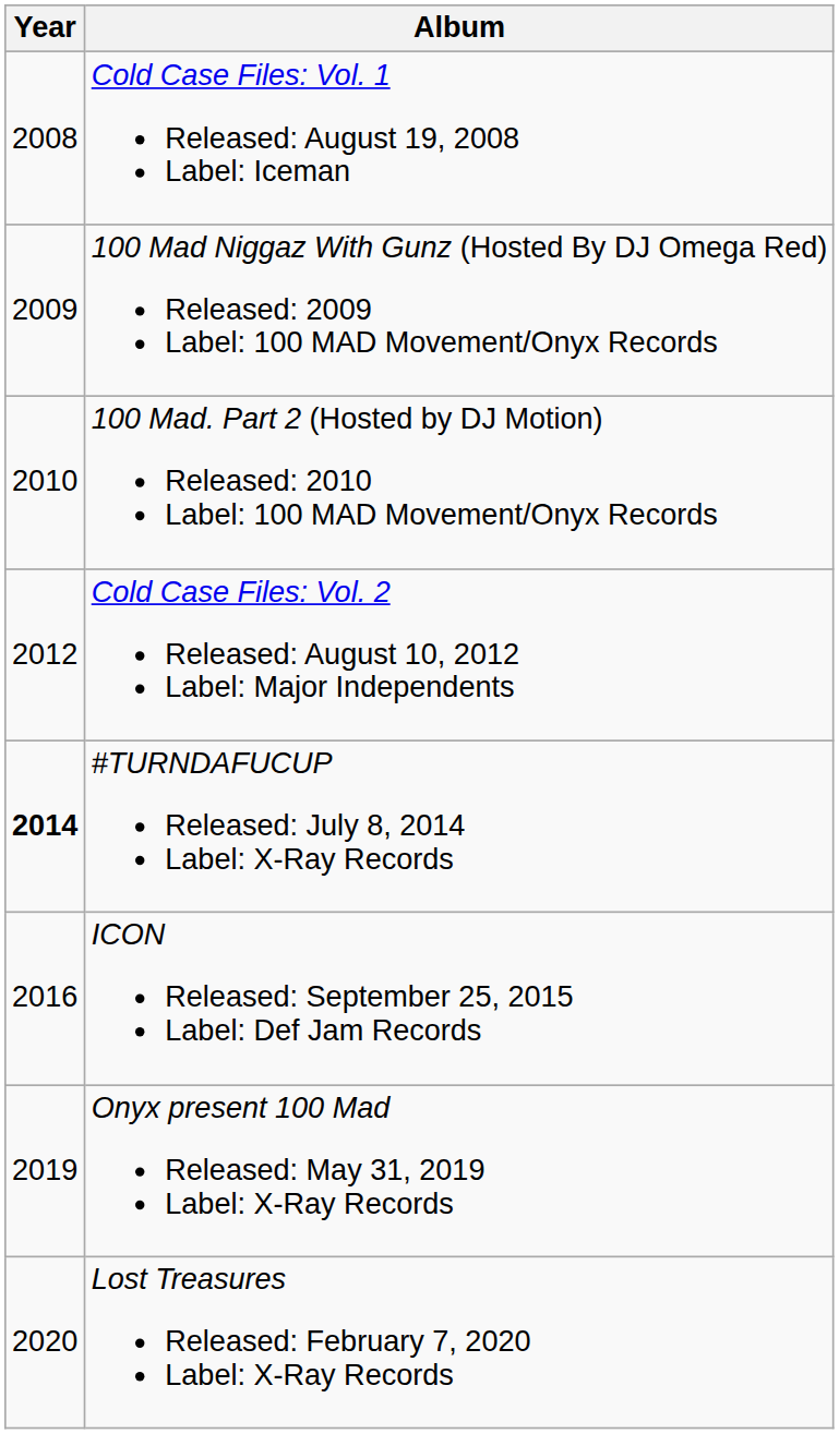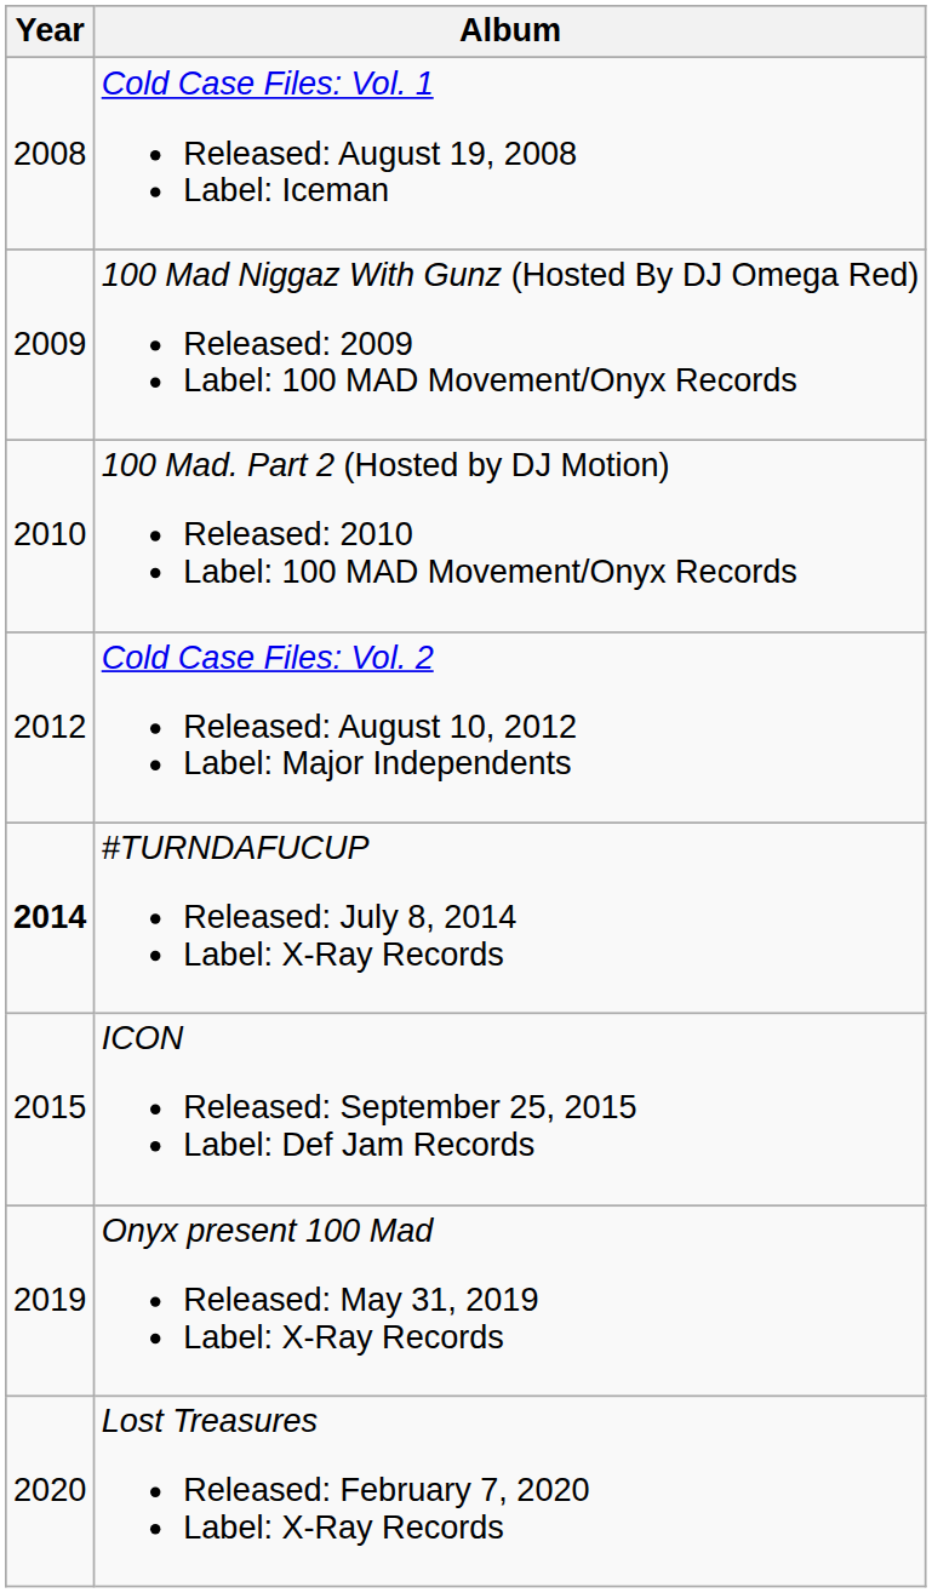 <table class="wikitable" style="text-align:center;">
 <tr>
 <th>Year</th>
 <th>Album</th>
 </tr>
 <tr>
 <td>2008</td>
 <td style="text-align:left;"><em><a href='#'>Cold Case Files: Vol. 1</a></em><br><ul><li>Released: August 19, 2008</li><li>Label: Iceman</li></ul></td>
 </tr>
 <tr>
 <td>2009</td>
 <td style="text-align:left;"><em>100 Mad Niggaz With Gunz</em> (Hosted By DJ Omega Red)<br><ul><li>Released: 2009</li><li>Label: 100 MAD Movement/Onyx Records</li></ul></td>
 </tr>
 <tr>
 <td>2010</td>
 <td style="text-align:left;"><em>100 Mad. Part 2</em> (Hosted by DJ Motion)<br><ul><li>Released: 2010</li><li>Label: 100 MAD Movement/Onyx Records</li></ul></td>
 </tr>
 <tr>
 <td>2012</td>
 <td style="text-align:left;"><em><a href='#'>Cold Case Files: Vol. 2</a></em><br><ul><li>Released: August 10, 2012</li><li>Label: Major Independents</li></ul></td>
 </tr>
 <tr>
 <td><strong>2014</strong></td>
 <td style="text-align:left;"><em>#TURNDAFUCUP</em><br><ul><li>Released: July 8, 2014</li><li>Label: X-Ray Records</li></ul></td>
 </tr>
 <tr>
-<td>2016</td>
+<td>2015</td>
 <td style="text-align:left;"><em>ICON</em><br><ul><li>Released: September 25, 2015</li><li>Label: Def Jam Records</li></ul></td>
 </tr>
 <tr>
 <td>2019</td>
 <td style="text-align:left;"><em>Onyx present 100 Mad</em><br><ul><li>Released: May 31, 2019</li><li>Label: X-Ray Records</li></ul></td>
 </tr>
 <tr>
 <td>2020</td>
 <td style="text-align:left;"><em>Lost Treasures</em><br><ul><li>Released: February 7, 2020</li><li>Label: X-Ray Records</li></ul></td>
 </tr>
 </table>
